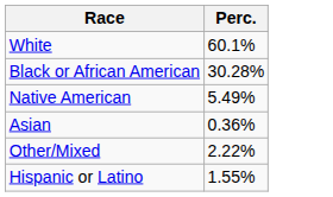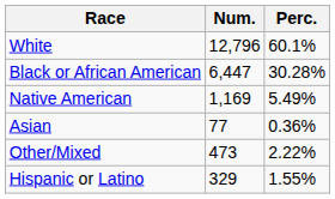 <table class="wikitable">
 <tr>
 <th>Race</th>
+<th>Num.</th>
 <th>Perc.</th>
 </tr>
 <tr>
 <td><a href='#'>White</a></td>
+<td>12,796</td>
 <td>60.1%</td>
 </tr>
 <tr>
 <td><a href='#'>Black or African American</a></td>
+<td>6,447</td>
 <td>30.28%</td>
 </tr>
 <tr>
 <td><a href='#'>Native American</a></td>
+<td>1,169</td>
 <td>5.49%</td>
 </tr>
 <tr>
 <td><a href='#'>Asian</a></td>
+<td>77</td>
 <td>0.36%</td>
 </tr>
 <tr>
 <td><a href='#'>Other/Mixed</a></td>
+<td>473</td>
 <td>2.22%</td>
 </tr>
 <tr>
 <td><a href='#'>Hispanic</a> or <a href='#'>Latino</a></td>
+<td>329</td>
 <td>1.55%</td>
 </tr>
 </table>
